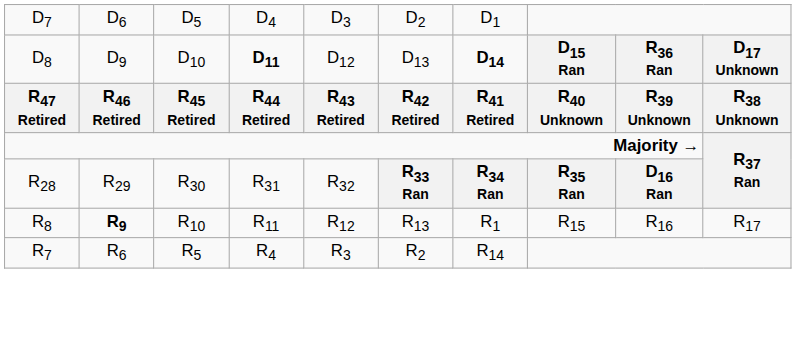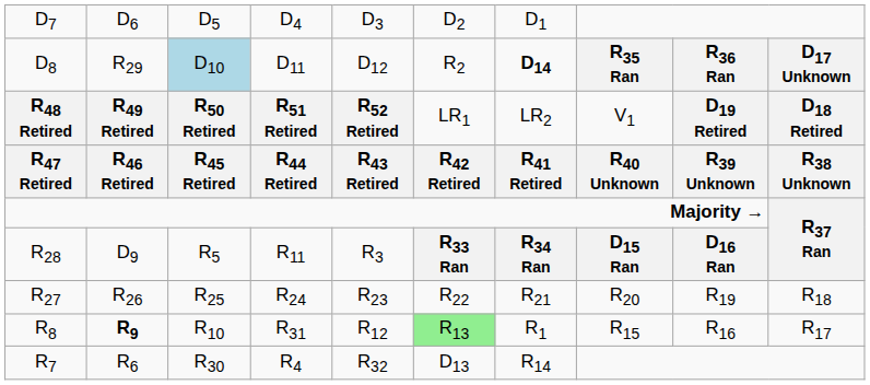 <table class="wikitable" style="text-align:center" width=750px>
 <tr>
 <td>D<sub>7</sub></td>
 <td>D<sub>6</sub></td>
 <td>D<sub>5</sub></td>
 <td>D<sub>4</sub></td>
 <td>D<sub>3</sub></td>
 <td>D<sub>2</sub></td>
 <td>D<sub>1</sub></td>
 <td colspan=3></td>
 </tr>
 <tr>
 <td width=50px >D<sub>8</sub></td>
-<td width=50px >D<sub>9</sub></td>
-<td width=50px >D<sub>10</sub></td>
-<td width=50px ><strong>D<sub>11</sub></strong></td>
+<td>R<sub>29</sub></td>
+<td width=50px  style="background: lightblue;">D<sub>10</sub></td>
+<td width=50px >D<sub>11</sub></td>
 <td width=50px >D<sub>12</sub></td>
-<td width=50px >D<sub>13</sub></td>
+<td>R<sub>2</sub></td>
 <td width=50px ><strong>D<sub>14</sub></strong></td>
-<th width=50px >D<sub>15</sub><br><small>Ran</small></th>
+<th>R<sub>35</sub><br><small>Ran</small></th>
 <th>R<sub>36</sub><br><small>Ran</small></th>
 <th width=50px >D<sub>17</sub><br><small>Unknown</small></th>
+</tr>
+<tr>
+<th>R<sub>48</sub><br><small>Retired</small></th>
+<th>R<sub>49</sub><br><small>Retired</small></th>
+<th>R<sub>50</sub><br><small>Retired</small></th>
+<th>R<sub>51</sub><br><small>Retired</small></th>
+<th>R<sub>52</sub><br><small>Retired</small></th>
+<td>LR<sub>1</sub></td>
+<td>LR<sub>2</sub></td>
+<td>V<sub>1</sub></td>
+<th>D<sub>19</sub><br><small>Retired</small></th>
+<th>D<sub>18</sub><br><small>Retired</small></th>
 </tr>
 <tr>
 <th>R<sub>47</sub><br><small>Retired</small></th>
 <th>R<sub>46</sub><br><small>Retired</small></th>
 <th>R<sub>45</sub><br><small>Retired</small></th>
 <th>R<sub>44</sub><br><small>Retired</small></th>
 <th>R<sub>43</sub><br><small>Retired</small></th>
 <th>R<sub>42</sub><br><small>Retired</small></th>
 <th>R<sub>41</sub><br><small>Retired</small></th>
 <th>R<sub>40</sub><br><small>Unknown</small></th>
 <th>R<sub>39</sub><br><small>Unknown</small></th>
 <th>R<sub>38</sub><br><small>Unknown</small></th>
 </tr>
 <tr>
 <td colspan=9 align=right><strong>Majority →</strong></td>
 <th rowspan=2 >R<sub>37</sub><br><small>Ran</small></th>
 </tr>
 <tr>
 <td>R<sub>28</sub></td>
-<td>R<sub>29</sub></td>
-<td>R<sub>30</sub></td>
-<td>R<sub>31</sub></td>
-<td>R<sub>32</sub></td>
+<td width=50px >D<sub>9</sub></td>
+<td>R<sub>5</sub></td>
+<td>R<sub>11</sub></td>
+<td>R<sub>3</sub></td>
 <th>R<sub>33</sub><br><small>Ran</small></th>
 <th>R<sub>34</sub><br><small>Ran</small></th>
-<th>R<sub>35</sub><br><small>Ran</small></th>
+<th width=50px >D<sub>15</sub><br><small>Ran</small></th>
 <th width=50px >D<sub>16</sub><br><small>Ran</small></th>
+</tr>
+<tr>
+<td>R<sub>27</sub></td>
+<td>R<sub>26</sub></td>
+<td>R<sub>25</sub></td>
+<td>R<sub>24</sub></td>
+<td>R<sub>23</sub></td>
+<td>R<sub>22</sub></td>
+<td>R<sub>21</sub></td>
+<td>R<sub>20</sub></td>
+<td>R<sub>19</sub></td>
+<td>R<sub>18</sub></td>
 </tr>
 <tr>
 <td>R<sub>8</sub></td>
 <td><strong>R<sub>9</sub></strong></td>
 <td>R<sub>10</sub></td>
-<td>R<sub>11</sub></td>
+<td>R<sub>31</sub></td>
 <td>R<sub>12</sub></td>
-<td>R<sub>13</sub></td>
+<td style="background: lightgreen;">R<sub>13</sub></td>
 <td>R<sub>1</sub></td>
 <td>R<sub>15</sub></td>
 <td>R<sub>16</sub></td>
 <td>R<sub>17</sub></td>
 </tr>
 <tr>
 <td>R<sub>7</sub></td>
 <td>R<sub>6</sub></td>
-<td>R<sub>5</sub></td>
+<td>R<sub>30</sub></td>
 <td>R<sub>4</sub></td>
-<td>R<sub>3</sub></td>
-<td>R<sub>2</sub></td>
+<td>R<sub>32</sub></td>
+<td width=50px >D<sub>13</sub></td>
 <td>R<sub>14</sub></td>
 <td colspan=3></td>
 </tr>
 </table>
